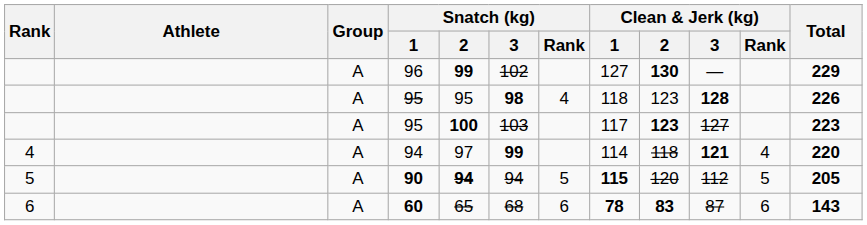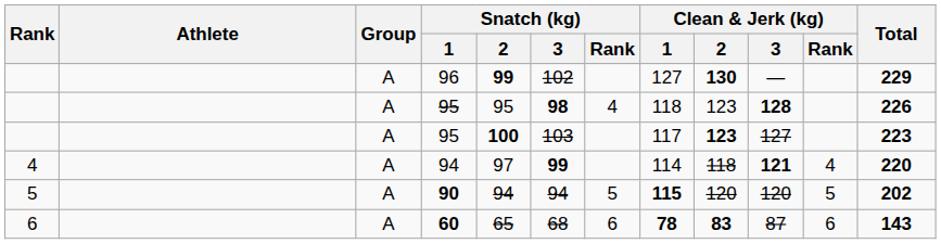 <table class = "wikitable" style="text-align:center;">
 <tr>
 <th rowspan=2 width=40>Rank</th>
 <th rowspan=2 width=250>Athlete</th>
 <th rowspan=2 width=50>Group</th>
 <th colspan=4>Snatch (kg)</th>
 <th colspan=4>Clean & Jerk (kg)</th>
 <th rowspan=2 width=60>Total</th>
 </tr>
 <tr>
 <th width=40>1</th>
 <th width=40>2</th>
 <th width=40>3</th>
 <th width=40>Rank</th>
 <th width=40>1</th>
 <th width=40>2</th>
 <th width=40>3</th>
 <th width=40>Rank</th>
 </tr>
 <tr>
 <td></td>
 <td align=left></td>
 <td>A</td>
 <td>96</td>
 <td><strong>99</strong></td>
 <td><s>102</s></td>
 <td></td>
 <td>127</td>
 <td><strong>130</strong></td>
 <td>—</td>
 <td></td>
 <td><strong>229</strong></td>
 </tr>
 <tr>
 <td></td>
 <td align=left></td>
 <td>A</td>
 <td><s>95</s></td>
 <td>95</td>
 <td><strong>98</strong></td>
 <td>4</td>
 <td>118</td>
 <td>123</td>
 <td><strong>128</strong></td>
 <td></td>
 <td><strong>226</strong></td>
 </tr>
 <tr>
 <td></td>
 <td align=left></td>
 <td>A</td>
 <td>95</td>
 <td><strong>100</strong></td>
 <td><s>103</s></td>
 <td></td>
 <td>117</td>
 <td><strong>123</strong></td>
 <td><s>127</s></td>
 <td></td>
 <td><strong>223</strong></td>
 </tr>
 <tr>
 <td>4</td>
 <td align=left></td>
 <td>A</td>
 <td>94</td>
 <td>97</td>
 <td><strong>99</strong></td>
 <td></td>
 <td>114</td>
 <td><s>118</s></td>
 <td><strong>121</strong></td>
 <td>4</td>
 <td><strong>220</strong></td>
 </tr>
 <tr>
 <td>5</td>
 <td align=left></td>
 <td>A</td>
 <td><strong>90</strong></td>
-<td><strong><s>94</s></strong></td>
+<td><s>94</s></td>
 <td><s>94</s></td>
 <td>5</td>
 <td><strong>115</strong></td>
 <td><s>120</s></td>
-<td><s>112</s></td>
+<td><s>120</s></td>
 <td>5</td>
-<td><strong>205</strong></td>
+<td><strong>202</strong></td>
 </tr>
 <tr>
 <td>6</td>
 <td align=left></td>
 <td>A</td>
 <td><strong>60</strong></td>
 <td><s>65</s></td>
 <td><s>68</s></td>
 <td>6</td>
 <td><strong>78</strong></td>
 <td><strong>83</strong></td>
 <td><s>87</s></td>
 <td>6</td>
 <td><strong>143</strong></td>
 </tr>
 </table>
